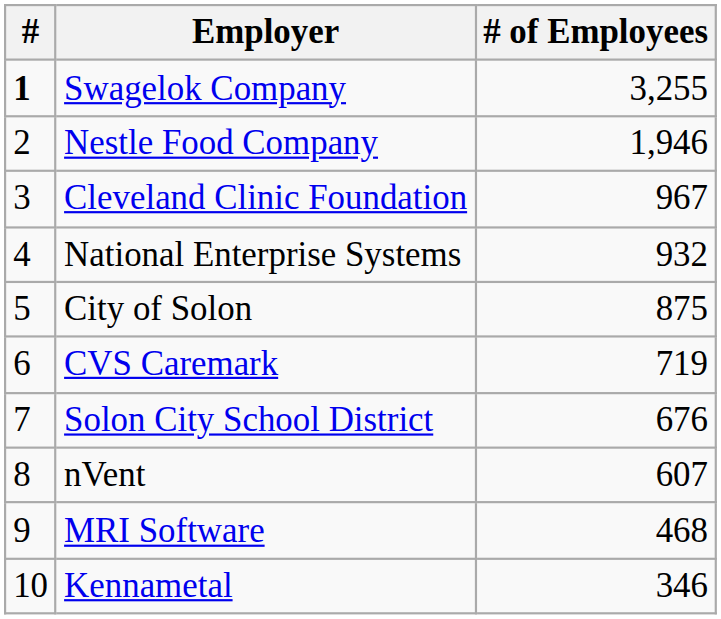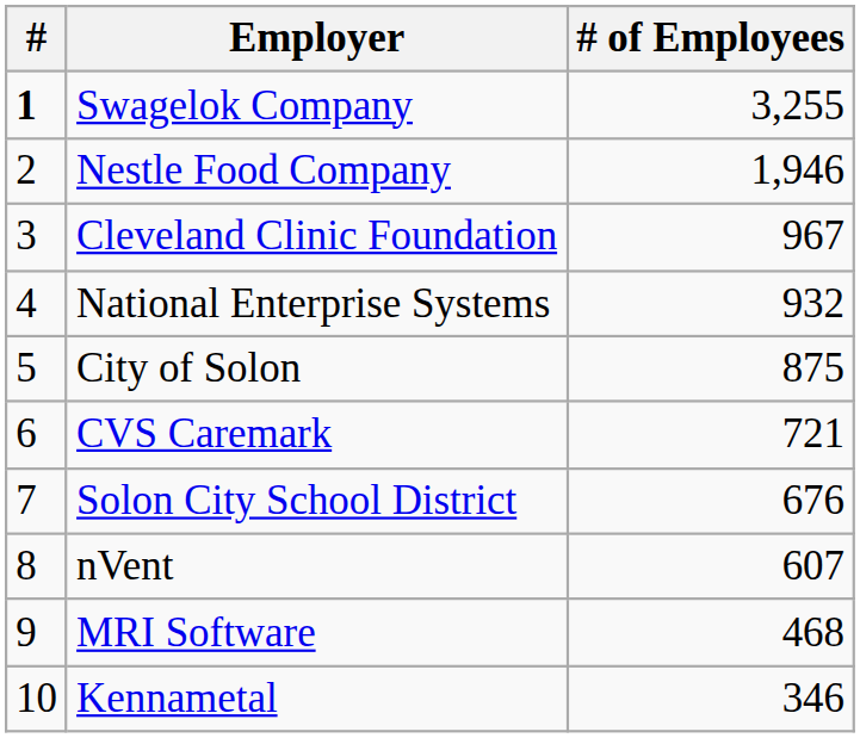 <table class="wikitable sortable">
 <tr>
 <th>#</th>
 <th>Employer</th>
 <th># of Employees</th>
 </tr>
 <tr>
 <td><strong>1</strong></td>
 <td><a href='#'>Swagelok Company</a></td>
 <td style="text-align: right;">3,255</td>
 </tr>
 <tr>
 <td>2</td>
 <td><a href='#'>Nestle Food Company</a></td>
 <td style="text-align: right;">1,946</td>
 </tr>
 <tr>
 <td>3</td>
 <td><a href='#'>Cleveland Clinic Foundation</a></td>
 <td style="text-align: right;">967</td>
 </tr>
 <tr>
 <td>4</td>
 <td>National Enterprise Systems</td>
 <td style="text-align: right;">932</td>
 </tr>
 <tr>
 <td>5</td>
 <td>City of Solon</td>
 <td style="text-align: right;">875</td>
 </tr>
 <tr>
 <td>6</td>
 <td><a href='#'>CVS Caremark</a></td>
-<td style="text-align: right;">719</td>
+<td style="text-align: right;">721</td>
 </tr>
 <tr>
 <td>7</td>
 <td><a href='#'>Solon City School District</a></td>
 <td style="text-align: right;">676</td>
 </tr>
 <tr>
 <td>8</td>
 <td>nVent</td>
 <td style="text-align: right;">607</td>
 </tr>
 <tr>
 <td>9</td>
 <td><a href='#'>MRI Software</a></td>
 <td style="text-align: right;">468</td>
 </tr>
 <tr>
 <td>10</td>
 <td><a href='#'>Kennametal</a></td>
 <td style="text-align: right;">346</td>
 </tr>
 </table>
